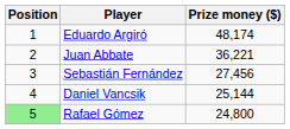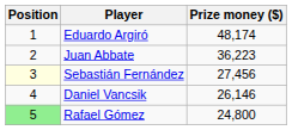 <table class=wikitable>
 <tr>
 <th>Position</th>
 <th>Player</th>
 <th>Prize money ($)</th>
 </tr>
 <tr>
 <td align=center>1</td>
 <td> <a href='#'>Eduardo Argiró</a></td>
 <td align=center>48,174</td>
 </tr>
 <tr>
 <td align=center>2</td>
 <td> <a href='#'>Juan Abbate</a></td>
-<td align=center>36,221</td>
+<td align=center>36,223</td>
 </tr>
 <tr>
-<td align=center>3</td>
+<td align=center style="background: lightyellow;">3</td>
 <td> <a href='#'>Sebastián Fernández</a></td>
 <td align=center>27,456</td>
 </tr>
 <tr>
 <td align=center>4</td>
 <td> <a href='#'>Daniel Vancsik</a></td>
-<td align=center>25,144</td>
+<td align=center>26,146</td>
 </tr>
 <tr>
 <td align=center style="background: lightgreen;">5</td>
 <td> <a href='#'>Rafael Gómez</a></td>
 <td align=center>24,800</td>
 </tr>
 </table>
